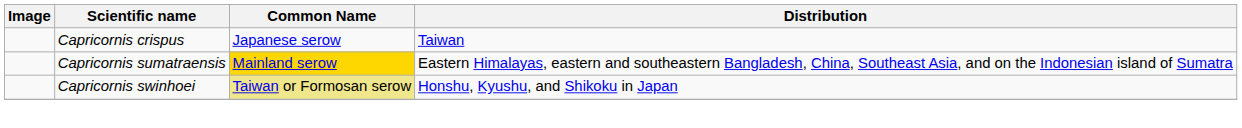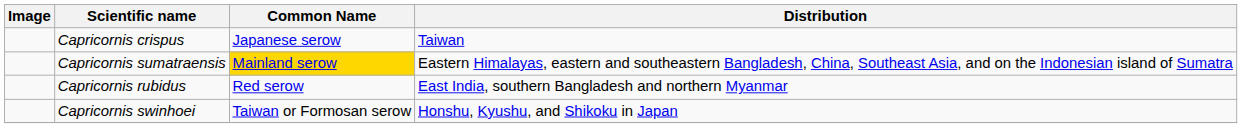 <table class="wikitable">
 <tr>
 <th>Image</th>
 <th>Scientific name</th>
 <th>Common Name</th>
 <th>Distribution</th>
 </tr>
 <tr>
 <td></td>
 <td><em>Capricornis crispus</em></td>
 <td><a href='#'>Japanese serow</a></td>
 <td><a href='#'>Taiwan</a></td>
 </tr>
 <tr>
 <td></td>
 <td><em>Capricornis sumatraensis</em></td>
 <td style="background: gold;"><a href='#'>Mainland serow</a></td>
 <td>Eastern <a href='#'>Himalayas</a>, eastern and southeastern <a href='#'>Bangladesh</a>, <a href='#'>China</a>, <a href='#'>Southeast Asia</a>, and on the <a href='#'>Indonesian</a> island of <a href='#'>Sumatra</a></td>
 </tr>
 <tr>
 <td></td>
+<td><em>Capricornis rubidus</em></td>
+<td><a href='#'>Red serow</a></td>
+<td><a href='#'>East India</a>, southern Bangladesh and northern <a href='#'>Myanmar</a></td>
+</tr>
+<tr>
+<td></td>
 <td><em>Capricornis swinhoei</em></td>
-<td style="background: khaki;"><a href='#'>Taiwan</a> or Formosan serow</td>
+<td><a href='#'>Taiwan</a> or Formosan serow</td>
 <td><a href='#'>Honshu</a>, <a href='#'>Kyushu</a>, and <a href='#'>Shikoku</a> in <a href='#'>Japan</a></td>
 </tr>
 <tr>
 </tr>
 </table>
